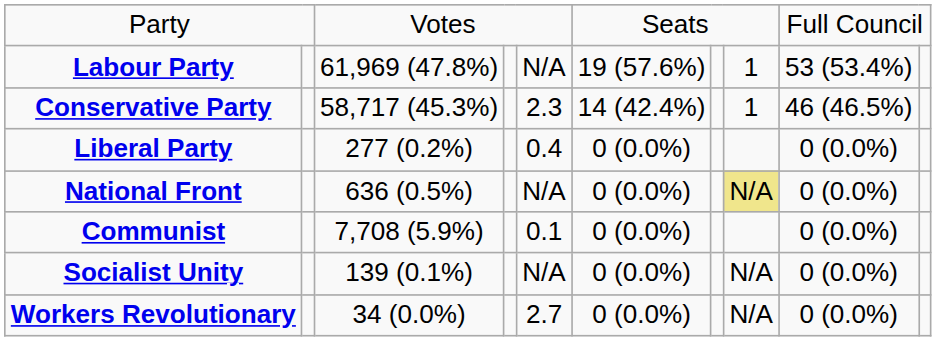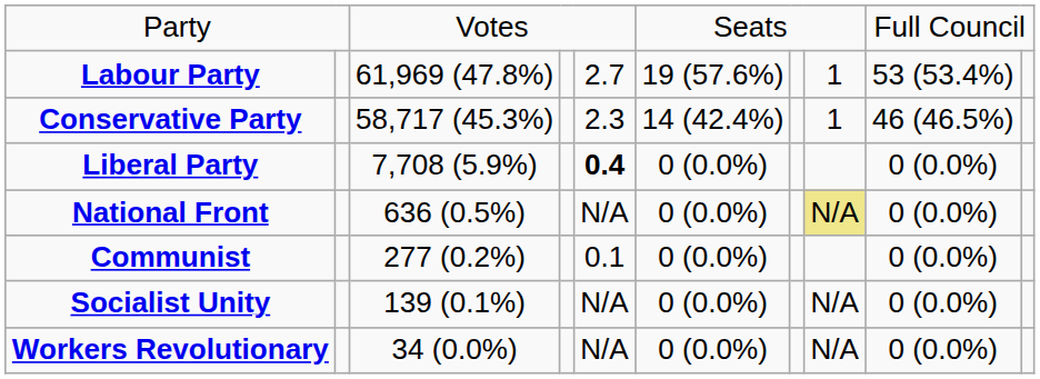 <table class=wikitable style="text-align:center;">
 <tr>
 <td colspan=2>Party</td>
 <td colspan=3>Votes</td>
 <td colspan=3>Seats</td>
 <td colspan=3>Full Council</td>
 </tr>
 <tr>
 <td><strong><a href='#'>Labour Party</a></strong></td>
 <td></td>
 <td>61,969 (47.8%)</td>
 <td></td>
-<td>N/A</td>
+<td> 2.7</td>
 <td>19 (57.6%)</td>
 <td></td>
 <td> 1</td>
 <td>53 (53.4%)</td>
 <td></td>
 </tr>
 <tr>
 <td><strong><a href='#'>Conservative Party</a></strong></td>
 <td></td>
 <td>58,717 (45.3%)</td>
 <td></td>
 <td> 2.3</td>
 <td>14 (42.4%)</td>
 <td></td>
 <td> 1</td>
 <td>46 (46.5%)</td>
 <td></td>
 </tr>
 <tr>
 <td><strong><a href='#'>Liberal Party</a></strong></td>
 <td></td>
-<td>277 (0.2%)</td>
+<td>7,708 (5.9%)</td>
 <td></td>
-<td> 0.4</td>
+<td><strong> 0.4</strong></td>
 <td>0 (0.0%)</td>
 <td></td>
 <td></td>
 <td>0 (0.0%)</td>
 <td></td>
 </tr>
 <tr>
 <td><strong><a href='#'>National Front</a></strong></td>
 <td></td>
 <td>636 (0.5%)</td>
 <td></td>
 <td>N/A</td>
 <td>0 (0.0%)</td>
 <td></td>
 <td style="background: khaki;">N/A</td>
 <td>0 (0.0%)</td>
 <td></td>
 </tr>
 <tr>
 <td><strong><a href='#'>Communist</a></strong></td>
 <td></td>
-<td>7,708 (5.9%)</td>
+<td>277 (0.2%)</td>
 <td></td>
 <td> 0.1</td>
 <td>0 (0.0%)</td>
 <td></td>
 <td></td>
 <td>0 (0.0%)</td>
 <td></td>
 </tr>
 <tr>
 <td><strong><a href='#'>Socialist Unity</a></strong></td>
 <td></td>
 <td>139 (0.1%)</td>
 <td></td>
 <td>N/A</td>
 <td>0 (0.0%)</td>
 <td></td>
 <td>N/A</td>
 <td>0 (0.0%)</td>
 <td></td>
 </tr>
 <tr>
 <td><strong><a href='#'>Workers Revolutionary</a></strong></td>
 <td></td>
 <td>34 (0.0%)</td>
 <td></td>
-<td> 2.7</td>
+<td>N/A</td>
 <td>0 (0.0%)</td>
 <td></td>
 <td>N/A</td>
 <td>0 (0.0%)</td>
 <td></td>
 </tr>
 </table>
